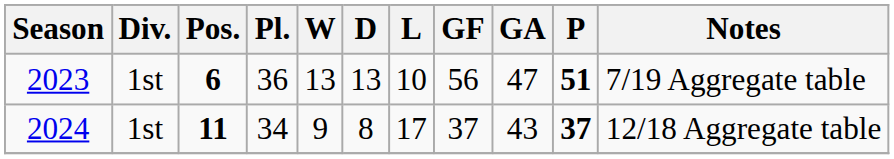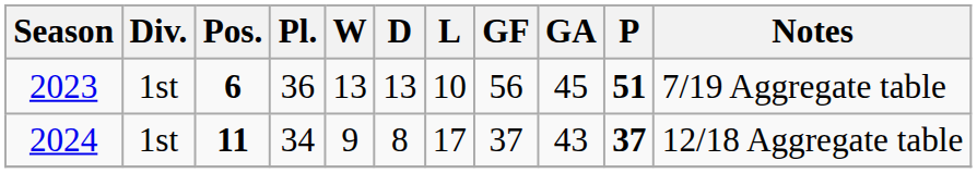 <table class="wikitable sortable">
 <tr>
 <th>Season</th>
 <th>Div.</th>
 <th>Pos.</th>
 <th>Pl.</th>
 <th>W</th>
 <th>D</th>
 <th>L</th>
 <th>GF</th>
 <th>GA</th>
 <th>P</th>
 <th>Notes</th>
 </tr>
 <tr>
 <td align=center><a href='#'>2023</a></td>
 <td align=center>1st</td>
 <td align=center><strong>6</strong></td>
 <td align=center>36</td>
 <td align=center>13</td>
 <td align=center>13</td>
 <td align=center>10</td>
 <td align=center>56</td>
-<td align=center>47</td>
+<td align=center>45</td>
 <td align=center><strong>51</strong></td>
 <td>7/19 Aggregate table</td>
 </tr>
 <tr>
 <td align=center><a href='#'>2024</a></td>
 <td align=center>1st</td>
 <td align=center><strong>11</strong></td>
 <td align=center>34</td>
 <td align=center>9</td>
 <td align=center>8</td>
 <td align=center>17</td>
 <td align=center>37</td>
 <td align=center>43</td>
 <td align=center><strong>37</strong></td>
 <td>12/18 Aggregate table</td>
 </tr>
 <tr>
 </tr>
 </table>
